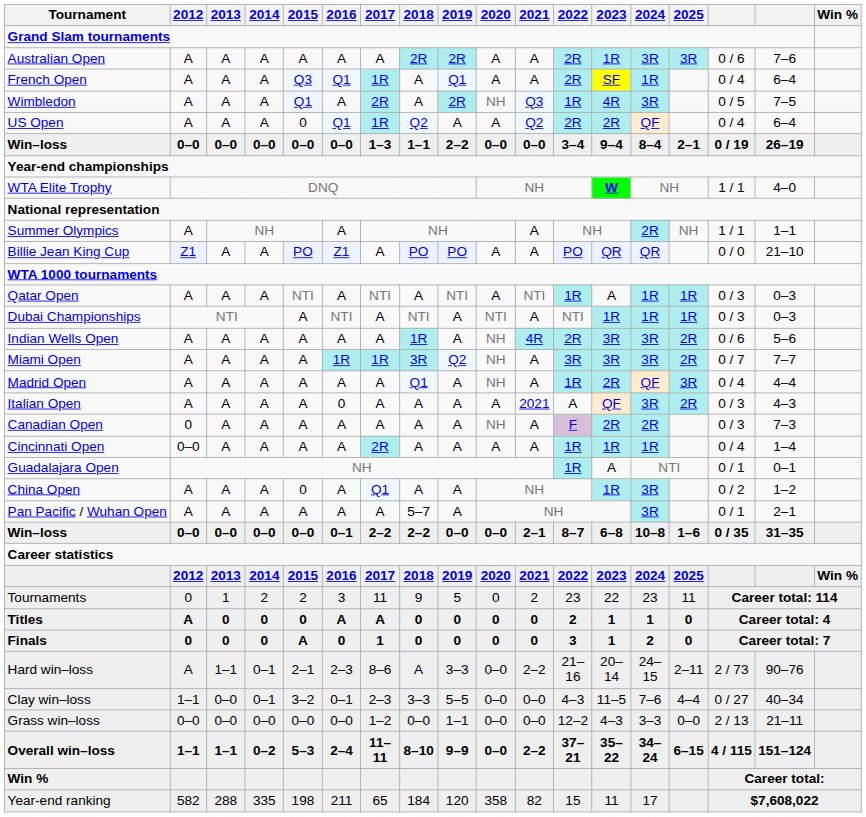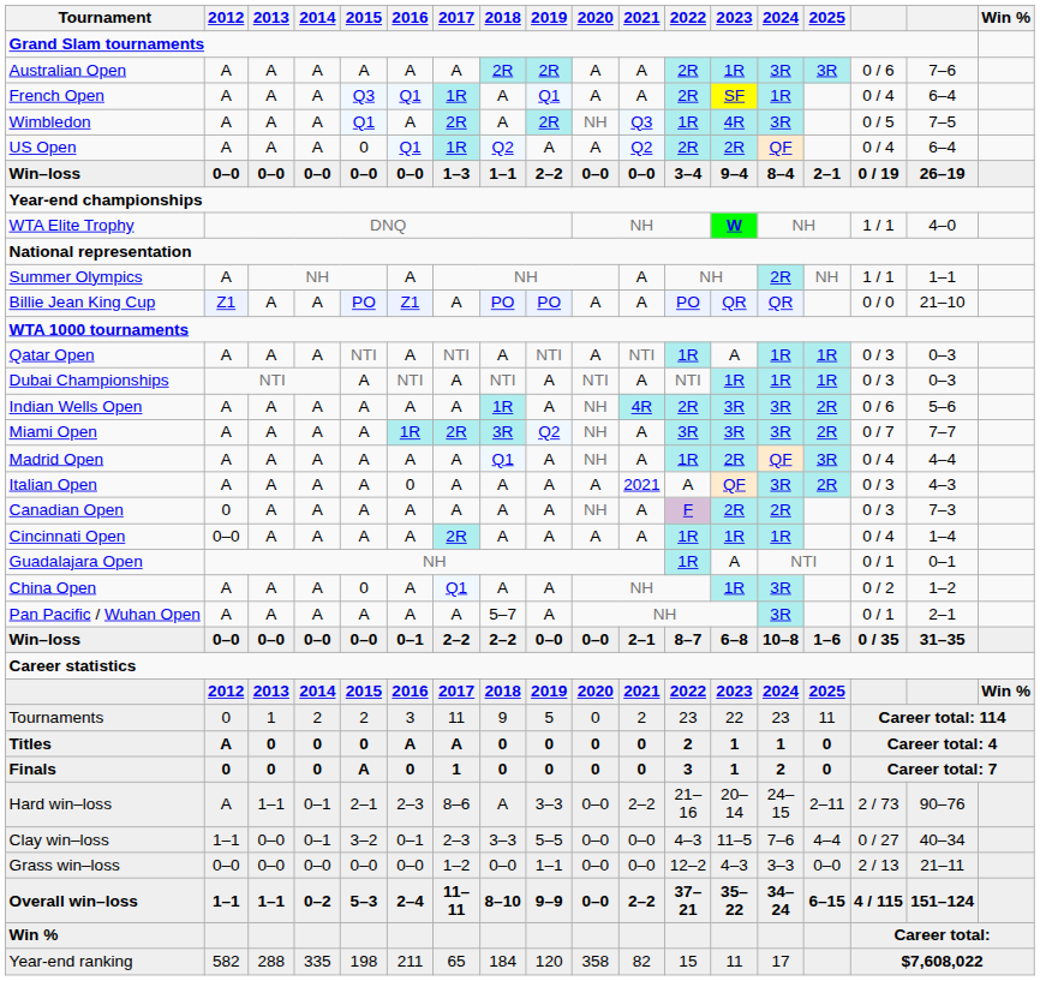 <table class="wikitable nowrap" style=text-align:center>
 <tr>
 <th>Tournament</th>
 <th><a href='#'>2012</a></th>
 <th width=38><a href='#'>2013</a></th>
 <th width=38><a href='#'>2014</a></th>
 <th width=38><a href='#'>2015</a></th>
 <th width=38><a href='#'>2016</a></th>
 <th width=38><a href='#'>2017</a></th>
 <th width=38><a href='#'>2018</a></th>
 <th width=38><a href='#'>2019</a></th>
 <th width=38><a href='#'>2020</a></th>
 <th width=38><a href='#'>2021</a></th>
 <th width=38><a href='#'>2022</a></th>
 <th width=38><a href='#'>2023</a></th>
 <th width=38><a href='#'>2024</a></th>
 <th width=38><a href='#'>2025</a></th>
 <th></th>
 <th></th>
 <th>Win %</th>
 </tr>
 <tr>
 <td colspan=17 style=text-align:left><strong><a href='#'>Grand Slam tournaments</a></strong></td>
 </tr>
 <tr>
 <td style=text-align:left><a href='#'>Australian Open</a></td>
 <td>A</td>
 <td>A</td>
 <td>A</td>
 <td>A</td>
 <td>A</td>
 <td>A</td>
 <td style=background:#afeeee><a href='#'>2R</a></td>
 <td style=background:#afeeee><a href='#'>2R</a></td>
 <td>A</td>
 <td>A</td>
 <td style=background:#afeeee><a href='#'>2R</a></td>
 <td style=background:#afeeee><a href='#'>1R</a></td>
 <td style=background:#afeeee><a href='#'>3R</a></td>
 <td style=background:#afeeee><a href='#'>3R</a></td>
 <td>0 / 6</td>
 <td>7–6</td>
 <td></td>
 </tr>
 <tr>
 <td style=text-align:left><a href='#'>French Open</a></td>
 <td>A</td>
 <td>A</td>
 <td>A</td>
 <td style=background:#f0f8ff><a href='#'>Q3</a></td>
 <td style=background:#f0f8ff><a href='#'>Q1</a></td>
 <td style=background:#afeeee><a href='#'>1R</a></td>
 <td>A</td>
 <td style=background:#f0f8ff><a href='#'>Q1</a></td>
 <td>A</td>
 <td>A</td>
 <td style=background:#afeeee><a href='#'>2R</a></td>
 <td style=background:yellow><a href='#'>SF</a></td>
 <td style=background:#afeeee><a href='#'>1R</a></td>
 <td></td>
 <td>0 / 4</td>
 <td>6–4</td>
 <td></td>
 </tr>
 <tr>
 <td style=text-align:left><a href='#'>Wimbledon</a></td>
 <td>A</td>
 <td>A</td>
 <td>A</td>
 <td style=background:#f0f8ff><a href='#'>Q1</a></td>
 <td>A</td>
 <td style=background:#afeeee><a href='#'>2R</a></td>
 <td>A</td>
 <td style=background:#afeeee><a href='#'>2R</a></td>
 <td style=color:#767676>NH</td>
 <td style=background:#f0f8ff><a href='#'>Q3</a></td>
 <td style=background:#afeeee><a href='#'>1R</a></td>
 <td style=background:#afeeee><a href='#'>4R</a></td>
 <td style=background:#afeeee><a href='#'>3R</a></td>
 <td></td>
 <td>0 / 5</td>
 <td>7–5</td>
 <td></td>
 </tr>
 <tr>
 <td style=text-align:left><a href='#'>US Open</a></td>
 <td>A</td>
 <td>A</td>
 <td>A</td>
 <td>0</td>
 <td style=background:#f0f8ff><a href='#'>Q1</a></td>
 <td style=background:#afeeee><a href='#'>1R</a></td>
 <td style=background:#f0f8ff><a href='#'>Q2</a></td>
 <td>A</td>
 <td>A</td>
 <td style=background:#f0f8ff><a href='#'>Q2</a></td>
 <td style=background:#afeeee><a href='#'>2R</a></td>
 <td style=background:#afeeee><a href='#'>2R</a></td>
 <td bgcolor=ffebcd><a href='#'>QF</a></td>
 <td></td>
 <td>0 / 4</td>
 <td>6–4</td>
 <td></td>
 </tr>
 <tr style=background:#efefef;font-weight:bold>
 <td style=text-align:left>Win–loss</td>
 <td>0–0</td>
 <td>0–0</td>
 <td>0–0</td>
 <td>0–0</td>
 <td>0–0</td>
 <td>1–3</td>
 <td>1–1</td>
 <td>2–2</td>
 <td>0–0</td>
 <td>0–0</td>
 <td>3–4</td>
 <td>9–4</td>
 <td>8–4</td>
 <td>2–1</td>
 <td>0 / 19</td>
 <td>26–19</td>
 <td></td>
 </tr>
 <tr>
 <td colspan=18 style=text-align:left><strong>Year-end championships</strong></td>
 </tr>
 <tr>
 <td style=text-align:left><a href='#'>WTA Elite Trophy</a></td>
 <td colspan=8 style=color:#767676>DNQ</td>
 <td colspan=3 style=color:#767676>NH</td>
 <td style=background:lime><a href='#'><strong>W</strong></a></td>
 <td colspan=2 style=color:#767676>NH</td>
 <td>1 / 1</td>
 <td>4–0</td>
 <td></td>
 </tr>
 <tr>
 <td colspan=18 style=text-align:left><strong>National representation</strong></td>
 </tr>
 <tr>
 <td align=left><a href='#'>Summer Olympics</a></td>
 <td>A</td>
 <td colspan=3 style=color:#767676>NH</td>
 <td>A</td>
 <td colspan=4 style=color:#767676>NH</td>
 <td>A</td>
 <td colspan=2 style=color:#767676>NH</td>
 <td style=background:#afeeee><a href='#'>2R</a></td>
 <td style=color:#767676>NH</td>
 <td>1 / 1</td>
 <td>1–1</td>
 <td></td>
 </tr>
 <tr>
 <td style=text-align:left><a href='#'>Billie Jean King Cup</a></td>
 <td style=background:#ecf2ff><a href='#'>Z1</a></td>
 <td>A</td>
 <td>A</td>
 <td style=background:#ecf2ff><a href='#'>PO</a></td>
 <td style=background:#ecf2ff><a href='#'>Z1</a></td>
 <td>A</td>
 <td style=background:#ecf2ff><a href='#'>PO</a></td>
 <td style=background:#ecf2ff><a href='#'>PO</a></td>
 <td>A</td>
 <td>A</td>
 <td style=background:#ecf2ff><a href='#'>PO</a></td>
 <td style=background:#ecf2ff><a href='#'>QR</a></td>
 <td style=background:#ecf2ff><a href='#'>QR</a></td>
 <td></td>
 <td>0 / 0</td>
 <td>21–10</td>
 <td></td>
 </tr>
 <tr>
 <td colspan=18 style=text-align:left><strong><a href='#'>WTA 1000 tournaments</a></strong></td>
 </tr>
 <tr>
 <td style=text-align:left><a href='#'>Qatar Open</a></td>
 <td>A</td>
 <td>A</td>
 <td>A</td>
 <td style=color:#767676>NTI</td>
 <td>A</td>
 <td style=color:#767676>NTI</td>
 <td>A</td>
 <td style=color:#767676>NTI</td>
 <td>A</td>
 <td style=color:#767676>NTI</td>
 <td style=background:#afeeee><a href='#'>1R</a></td>
 <td>A</td>
 <td style=background:#afeeee><a href='#'>1R</a></td>
 <td style=background:#afeeee><a href='#'>1R</a></td>
 <td>0 / 3</td>
 <td>0–3</td>
 <td></td>
 </tr>
 <tr>
 <td align=left><a href='#'>Dubai Championships</a></td>
 <td colspan="3" style=color:#767676>NTI</td>
 <td>A</td>
 <td style=color:#767676>NTI</td>
 <td>A</td>
 <td style=color:#767676>NTI</td>
 <td>A</td>
 <td style=color:#767676>NTI</td>
 <td>A</td>
 <td style=color:#767676>NTI</td>
 <td bgcolor=afeeee><a href='#'>1R</a></td>
 <td bgcolor=afeeee><a href='#'>1R</a></td>
 <td bgcolor=afeeee><a href='#'>1R</a></td>
 <td>0 / 3</td>
 <td>0–3</td>
 <td></td>
 </tr>
 <tr>
 <td style=text-align:left><a href='#'>Indian Wells Open</a></td>
 <td>A</td>
 <td>A</td>
 <td>A</td>
 <td>A</td>
 <td>A</td>
 <td>A</td>
 <td style=background:#afeeee><a href='#'>1R</a></td>
 <td>A</td>
 <td style=color:#767676>NH</td>
 <td style=background:#afeeee><a href='#'>4R</a></td>
 <td style=background:#afeeee><a href='#'>2R</a></td>
 <td style=background:#afeeee><a href='#'>3R</a></td>
 <td style=background:#afeeee><a href='#'>3R</a></td>
 <td style=background:#afeeee><a href='#'>2R</a></td>
 <td>0 / 6</td>
 <td>5–6</td>
 <td></td>
 </tr>
 <tr>
 <td style=text-align:left><a href='#'>Miami Open</a></td>
 <td>A</td>
 <td>A</td>
 <td>A</td>
 <td>A</td>
 <td style=background:#afeeee><a href='#'>1R</a></td>
-<td style=background:#afeeee><a href='#'>1R</a></td>
+<td style=background:#afeeee><a href='#'>2R</a></td>
 <td style=background:#afeeee><a href='#'>3R</a></td>
 <td style=background:#f0f8ff><a href='#'>Q2</a></td>
 <td style=color:#767676>NH</td>
 <td>A</td>
 <td style=background:#afeeee><a href='#'>3R</a></td>
 <td style=background:#afeeee><a href='#'>3R</a></td>
 <td style=background:#afeeee><a href='#'>3R</a></td>
 <td style=background:#afeeee><a href='#'>2R</a></td>
 <td>0 / 7</td>
 <td>7–7</td>
 <td></td>
 </tr>
 <tr>
 <td style=text-align:left><a href='#'>Madrid Open</a></td>
 <td>A</td>
 <td>A</td>
 <td>A</td>
 <td>A</td>
 <td>A</td>
 <td>A</td>
 <td style=background:#f0f8ff><a href='#'>Q1</a></td>
 <td>A</td>
 <td style=color:#767676>NH</td>
 <td>A</td>
 <td style=background:#afeeee><a href='#'>1R</a></td>
 <td style=background:#afeeee><a href='#'>2R</a></td>
 <td style=background:#ffebcd><a href='#'>QF</a></td>
 <td style=background:#afeeee><a href='#'>3R</a></td>
 <td>0 / 4</td>
 <td>4–4</td>
 <td></td>
 </tr>
 <tr>
 <td style=text-align:left><a href='#'>Italian Open</a></td>
 <td>A</td>
 <td>A</td>
 <td>A</td>
 <td>A</td>
 <td>0</td>
 <td>A</td>
 <td>A</td>
 <td>A</td>
 <td>A</td>
 <td><a href='#'>2021</a></td>
 <td>A</td>
 <td style=background:#ffebcd><a href='#'>QF</a></td>
 <td style=background:#afeeee><a href='#'>3R</a></td>
 <td style=background:#afeeee><a href='#'>2R</a></td>
 <td>0 / 3</td>
 <td>4–3</td>
 <td></td>
 </tr>
 <tr>
 <td style=text-align:left><a href='#'>Canadian Open</a></td>
 <td>0</td>
 <td>A</td>
 <td>A</td>
 <td>A</td>
 <td>A</td>
 <td>A</td>
 <td>A</td>
 <td>A</td>
 <td style=color:#767676>NH</td>
 <td>A</td>
 <td style=background:thistle><a href='#'>F</a></td>
 <td style=background:#afeeee><a href='#'>2R</a></td>
 <td style=background:#afeeee><a href='#'>2R</a></td>
 <td></td>
 <td>0 / 3</td>
 <td>7–3</td>
 <td></td>
 </tr>
 <tr>
 <td style=text-align:left><a href='#'>Cincinnati Open</a></td>
 <td>0–0</td>
 <td>A</td>
 <td>A</td>
 <td>A</td>
 <td>A</td>
 <td style=background:#afeeee><a href='#'>2R</a></td>
 <td>A</td>
 <td>A</td>
 <td>A</td>
 <td>A</td>
 <td style=background:#afeeee><a href='#'>1R</a></td>
 <td style=background:#afeeee><a href='#'>1R</a></td>
 <td style=background:#afeeee><a href='#'>1R</a></td>
 <td></td>
 <td>0 / 4</td>
 <td>1–4</td>
 <td></td>
 </tr>
 <tr>
 <td style=text-align:left><a href='#'>Guadalajara Open</a></td>
 <td colspan=10  style=color:#767676>NH</td>
 <td style=background:#afeeee><a href='#'>1R</a></td>
 <td>A</td>
 <td colspan=2 style=color:#767676>NTI</td>
 <td>0 / 1</td>
 <td>0–1</td>
 <td></td>
 </tr>
 <tr>
 <td style="text-align:left"><a href='#'>China Open</a></td>
 <td>A</td>
 <td>A</td>
 <td>A</td>
 <td>0</td>
 <td>A</td>
 <td style="background:#f0f8ff"><a href='#'>Q1</a></td>
 <td>A</td>
 <td>A</td>
 <td colspan="3" style="color:#767676">NH</td>
 <td style="background:#afeeee"><a href='#'>1R</a></td>
 <td style="background:#afeeee"><a href='#'>3R</a></td>
 <td></td>
 <td>0 / 2</td>
 <td>1–2</td>
 <td></td>
 </tr>
 <tr>
 <td style=text-align:left><a href='#'>Pan Pacific</a> / <a href='#'>Wuhan Open</a></td>
 <td>A</td>
 <td>A</td>
 <td>A</td>
 <td>A</td>
 <td>A</td>
 <td>A</td>
 <td>5–7</td>
 <td>A</td>
 <td colspan=4 style=color:#767676>NH</td>
 <td bgcolor=afeeee><a href='#'>3R</a></td>
 <td></td>
 <td>0 / 1</td>
 <td>2–1</td>
 <td></td>
 </tr>
 <tr style=background:#efefef;font-weight:bold>
 <td style=text-align:left>Win–loss</td>
 <td>0–0</td>
 <td>0–0</td>
 <td>0–0</td>
 <td>0–0</td>
 <td>0–1</td>
 <td>2–2</td>
 <td>2–2</td>
 <td>0–0</td>
 <td>0–0</td>
 <td>2–1</td>
 <td>8–7</td>
 <td>6–8</td>
 <td>10–8</td>
 <td>1–6</td>
 <td>0 / 35</td>
 <td>31–35</td>
 <td></td>
 </tr>
 <tr>
 <td colspan=18 style=text-align:left style=text-align:left><strong>Career statistics</strong></td>
 </tr>
 <tr style=background:#efefef;font-weight:bold>
 <td></td>
 <td><a href='#'>2012</a></td>
 <td><a href='#'>2013</a></td>
 <td><a href='#'>2014</a></td>
 <td><a href='#'>2015</a></td>
 <td><a href='#'>2016</a></td>
 <td><a href='#'>2017</a></td>
 <td><a href='#'>2018</a></td>
 <td><a href='#'>2019</a></td>
 <td><a href='#'>2020</a></td>
 <td><a href='#'>2021</a></td>
 <td><a href='#'>2022</a></td>
 <td><a href='#'>2023</a></td>
 <td><a href='#'>2024</a></td>
 <td><a href='#'>2025</a></td>
 <td></td>
 <td></td>
 <td>Win %</td>
 </tr>
 <tr style=background:#efefef>
 <td style=text-align:left>Tournaments</td>
 <td>0</td>
 <td>1</td>
 <td>2</td>
 <td>2</td>
 <td>3</td>
 <td>11</td>
 <td>9</td>
 <td>5</td>
 <td>0</td>
 <td>2</td>
 <td>23</td>
 <td>22</td>
 <td>23</td>
 <td>11</td>
 <td colspan=3><strong>Career total: 114</strong></td>
 </tr>
 <tr style=background:#efefef;font-weight:bold>
 <td style=text-align:left>Titles</td>
 <td>A</td>
 <td>0</td>
 <td>0</td>
 <td>0</td>
 <td>A</td>
 <td>A</td>
 <td>0</td>
 <td>0</td>
 <td>0</td>
 <td>0</td>
 <td>2</td>
 <td>1</td>
 <td>1</td>
 <td>0</td>
 <td colspan=3>Career total: 4</td>
 </tr>
 <tr style=background:#efefef;font-weight:bold>
 <td style=text-align:left>Finals</td>
 <td>0</td>
 <td>0</td>
 <td>0</td>
 <td>A</td>
 <td>0</td>
 <td>1</td>
 <td>0</td>
 <td>0</td>
 <td>0</td>
 <td>0</td>
 <td>3</td>
 <td>1</td>
 <td>2</td>
 <td>0</td>
 <td colspan=3>Career total: 7</td>
 </tr>
 <tr style=background:#efefef>
 <td style=text-align:left>Hard win–loss</td>
 <td>A</td>
 <td>1–1</td>
 <td>0–1</td>
 <td>2–1</td>
 <td>2–3</td>
 <td>8–6</td>
 <td>A</td>
 <td>3–3</td>
 <td>0–0</td>
 <td>2–2</td>
 <td>21–16</td>
 <td>20–14</td>
 <td>24–15</td>
 <td>2–11</td>
 <td>2 / 73</td>
 <td>90–76</td>
 <td></td>
 </tr>
 <tr style=background:#efefef>
 <td style=text-align:left>Clay win–loss</td>
 <td>1–1</td>
 <td>0–0</td>
 <td>0–1</td>
 <td>3–2</td>
 <td>0–1</td>
 <td>2–3</td>
 <td>3–3</td>
 <td>5–5</td>
 <td>0–0</td>
 <td>0–0</td>
 <td>4–3</td>
 <td>11–5</td>
 <td>7–6</td>
 <td>4–4</td>
 <td>0 / 27</td>
 <td>40–34</td>
 <td></td>
 </tr>
 <tr style=background:#efefef>
 <td style=text-align:left>Grass win–loss</td>
 <td>0–0</td>
 <td>0–0</td>
 <td>0–0</td>
 <td>0–0</td>
 <td>0–0</td>
 <td>1–2</td>
 <td>0–0</td>
 <td>1–1</td>
 <td>0–0</td>
 <td>0–0</td>
 <td>12–2</td>
 <td>4–3</td>
 <td>3–3</td>
 <td>0–0</td>
 <td>2 / 13</td>
 <td>21–11</td>
 <td></td>
 </tr>
 <tr style=background:#efefef;font-weight:bold>
 <td style=text-align:left>Overall win–loss</td>
 <td>1–1</td>
 <td>1–1</td>
 <td>0–2</td>
 <td>5–3</td>
 <td>2–4</td>
 <td>11–11</td>
 <td>8–10</td>
 <td>9–9</td>
 <td>0–0</td>
 <td>2–2</td>
 <td>37–21</td>
 <td>35–22</td>
 <td>34–24</td>
 <td>6–15</td>
 <td>4 / 115</td>
 <td>151–124</td>
 <td></td>
 </tr>
 <tr style=background:#efefef;font-weight:bold>
 <td style=text-align:left>Win %</td>
 <td></td>
 <td></td>
 <td></td>
 <td></td>
 <td></td>
 <td></td>
 <td></td>
 <td></td>
 <td></td>
 <td></td>
 <td></td>
 <td></td>
 <td></td>
 <td></td>
 <td colspan=3>Career total: </td>
 </tr>
 <tr style=background:#efefef>
 <td style=text-align:left>Year-end ranking</td>
 <td>582</td>
 <td>288</td>
 <td>335</td>
 <td>198</td>
 <td>211</td>
 <td>65</td>
 <td>184</td>
 <td>120</td>
 <td>358</td>
 <td>82</td>
 <td>15</td>
 <td>11</td>
 <td>17</td>
 <td></td>
 <td colspan=3><strong>$7,608,022</strong></td>
 </tr>
 </table>
